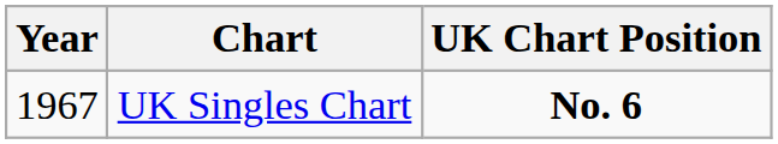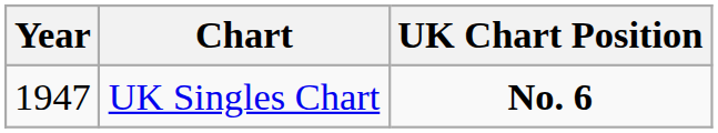 <table class="wikitable">
 <tr>
 <th align="left">Year</th>
 <th align="left">Chart</th>
 <th align="left">UK Chart Position</th>
 </tr>
 <tr>
-<td align="left">1967</td>
+<td align="left">1947</td>
 <td align="left"><a href='#'>UK Singles Chart</a></td>
 <td align="center"><strong>No. 6</strong></td>
 </tr>
 </table>
